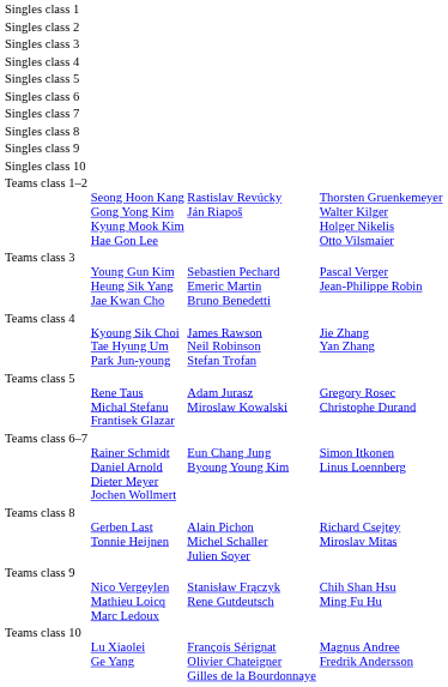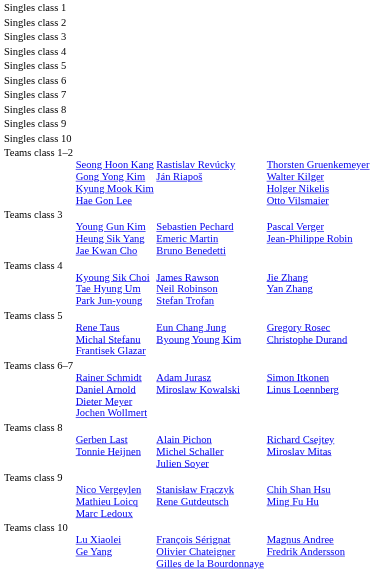 <table>
 <tr>
 <td>Singles class 1<br></td>
 <td></td>
 <td></td>
 <td></td>
 </tr>
 <tr>
 <td>Singles class 2<br></td>
 <td></td>
 <td></td>
 <td></td>
 </tr>
 <tr>
 <td>Singles class 3<br></td>
 <td></td>
 <td></td>
 <td></td>
 </tr>
 <tr>
 <td>Singles class 4<br></td>
 <td></td>
 <td></td>
 <td></td>
 </tr>
 <tr>
 <td>Singles class 5<br></td>
 <td></td>
 <td></td>
 <td></td>
 </tr>
 <tr>
 <td>Singles class 6<br></td>
 <td></td>
 <td></td>
 <td></td>
 </tr>
 <tr>
 <td>Singles class 7<br></td>
 <td></td>
 <td></td>
 <td></td>
 </tr>
 <tr>
 <td>Singles class 8<br></td>
 <td></td>
 <td></td>
 <td></td>
 </tr>
 <tr>
 <td>Singles class 9<br></td>
 <td></td>
 <td></td>
 <td></td>
 </tr>
 <tr>
 <td>Singles class 10<br></td>
 <td></td>
 <td></td>
 <td></td>
 </tr>
 <tr valign=top>
 <td>Teams class 1–2<br></td>
 <td> <br> <a href='#'>Seong Hoon Kang</a> <br> <a href='#'>Gong Yong Kim</a> <br> <a href='#'>Kyung Mook Kim</a> <br> <a href='#'>Hae Gon Lee</a></td>
 <td> <br> <a href='#'>Rastislav Revúcky</a> <br> <a href='#'>Ján Riapoš</a></td>
 <td> <br> <a href='#'>Thorsten Gruenkemeyer</a> <br> <a href='#'>Walter Kilger</a> <br> <a href='#'>Holger Nikelis</a> <br> <a href='#'>Otto Vilsmaier</a></td>
 </tr>
 <tr valign=top>
 <td>Teams class 3<br></td>
 <td> <br> <a href='#'>Young Gun Kim</a> <br> <a href='#'>Heung Sik Yang</a> <br> <a href='#'>Jae Kwan Cho</a></td>
 <td> <br> <a href='#'>Sebastien Pechard</a> <br> <a href='#'>Emeric Martin</a> <br> <a href='#'>Bruno Benedetti</a></td>
 <td> <br> <a href='#'>Pascal Verger</a> <br> <a href='#'>Jean-Philippe Robin</a></td>
 </tr>
 <tr valign=top>
 <td>Teams class 4<br></td>
 <td> <br> <a href='#'>Kyoung Sik Choi</a> <br> <a href='#'>Tae Hyung Um</a> <br> <a href='#'>Park Jun-young</a></td>
 <td> <br> <a href='#'>James Rawson</a> <br> <a href='#'>Neil Robinson</a> <br> <a href='#'>Stefan Trofan</a></td>
 <td> <br> <a href='#'>Jie Zhang</a> <br> <a href='#'>Yan Zhang</a></td>
 </tr>
 <tr valign=top>
 <td>Teams class 5<br></td>
 <td> <br> <a href='#'>Rene Taus</a> <br> <a href='#'>Michal Stefanu</a> <br> <a href='#'>Frantisek Glazar</a></td>
-<td> <br> <a href='#'>Adam Jurasz</a> <br> <a href='#'>Miroslaw Kowalski</a></td>
+<td> <br> <a href='#'>Eun Chang Jung</a> <br> <a href='#'>Byoung Young Kim</a></td>
 <td> <br> <a href='#'>Gregory Rosec</a> <br> <a href='#'>Christophe Durand</a></td>
 </tr>
 <tr valign=top>
 <td>Teams class 6–7<br></td>
 <td> <br> <a href='#'>Rainer Schmidt</a> <br> <a href='#'>Daniel Arnold</a> <br> <a href='#'>Dieter Meyer</a> <br> <a href='#'>Jochen Wollmert</a></td>
-<td> <br> <a href='#'>Eun Chang Jung</a> <br> <a href='#'>Byoung Young Kim</a></td>
+<td> <br> <a href='#'>Adam Jurasz</a> <br> <a href='#'>Miroslaw Kowalski</a></td>
 <td> <br> <a href='#'>Simon Itkonen</a> <br> <a href='#'>Linus Loennberg</a></td>
 </tr>
 <tr valign=top>
 <td>Teams class 8<br></td>
 <td> <br> <a href='#'>Gerben Last</a> <br> <a href='#'>Tonnie Heijnen</a></td>
 <td> <br> <a href='#'>Alain Pichon</a> <br> <a href='#'>Michel Schaller</a> <br> <a href='#'>Julien Soyer</a></td>
 <td> <br> <a href='#'>Richard Csejtey</a> <br> <a href='#'>Miroslav Mitas</a></td>
 </tr>
 <tr valign=top>
 <td>Teams class 9<br></td>
 <td> <br> <a href='#'>Nico Vergeylen</a> <br> <a href='#'>Mathieu Loicq</a> <br> <a href='#'>Marc Ledoux</a></td>
 <td> <br> <a href='#'>Stanisław Frączyk</a> <br> <a href='#'>Rene Gutdeutsch</a></td>
 <td> <br> <a href='#'>Chih Shan Hsu</a> <br> <a href='#'>Ming Fu Hu</a></td>
 </tr>
 <tr valign=top>
 <td>Teams class 10<br></td>
 <td> <br> <a href='#'>Lu Xiaolei</a> <br> <a href='#'>Ge Yang</a></td>
 <td> <br> <a href='#'>François Sérignat</a> <br> <a href='#'>Olivier Chateigner</a> <br> <a href='#'>Gilles de la Bourdonnaye</a></td>
 <td> <br> <a href='#'>Magnus Andree</a> <br> <a href='#'>Fredrik Andersson</a></td>
 </tr>
 </table>
